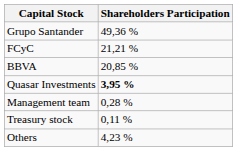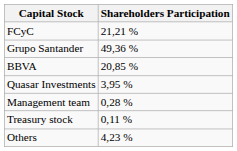 <table class="wikitable sortable">
 <tr>
 <th>Capital Stock</th>
 <th>Shareholders Participation</th>
 </tr>
 <tr>
+<td>FCyC</td>
+<td>21,21 %</td>
+</tr>
+<tr>
 <td>Grupo Santander</td>
 <td>49,36 %</td>
-</tr>
-<tr>
-<td>FCyC</td>
-<td>21,21 %</td>
 </tr>
 <tr>
 <td>BBVA</td>
 <td>20,85 %</td>
 </tr>
 <tr>
 <td>Quasar Investments</td>
-<td><strong>3,95 %</strong></td>
+<td>3,95 %</td>
 </tr>
 <tr>
 <td>Management team</td>
 <td>0,28 %</td>
 </tr>
 <tr>
 <td>Treasury stock</td>
 <td>0,11 %</td>
 </tr>
 <tr>
 <td>Others</td>
 <td>4,23 %</td>
 </tr>
 </table>
